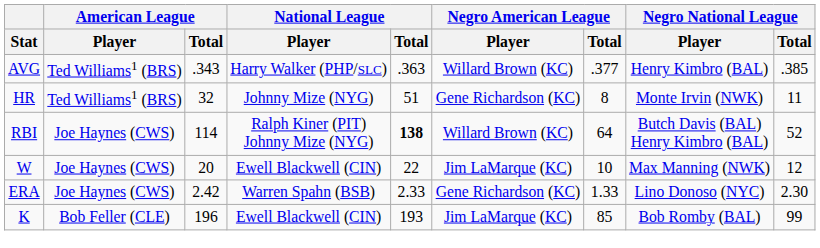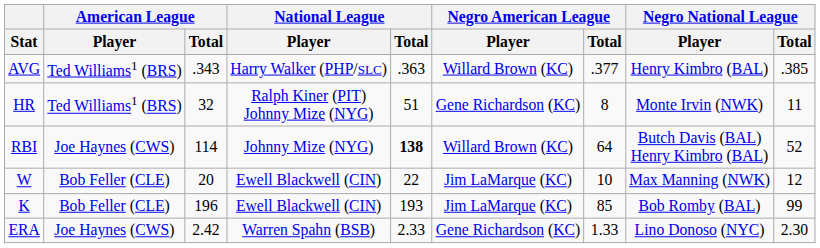 <table class="wikitable" style="text-align:center;">
 <tr>
 <th></th>
 <th colspan="2"><a href='#'>American League</a></th>
 <th colspan="2"><a href='#'>National League</a></th>
 <th colspan="2"><a href='#'>Negro American League</a></th>
 <th colspan="2"><a href='#'>Negro National League</a></th>
 </tr>
 <tr>
 <th>Stat</th>
 <th>Player</th>
 <th>Total</th>
 <th>Player</th>
 <th>Total</th>
 <th>Player</th>
 <th>Total</th>
 <th>Player</th>
 <th>Total</th>
 </tr>
 <tr>
 <td><a href='#'>AVG</a></td>
 <td><a href='#'>Ted Williams</a><sup>1</sup> (<a href='#'>BRS</a>)</td>
 <td>.343</td>
 <td><a href='#'>Harry Walker</a> (<a href='#'>PHP</a>/<small><a href='#'>SLC</a></small>)</td>
 <td>.363</td>
 <td><a href='#'>Willard Brown</a> (<a href='#'>KC</a>)</td>
 <td>.377</td>
 <td><a href='#'>Henry Kimbro</a> (<a href='#'>BAL</a>)</td>
 <td>.385</td>
 </tr>
 <tr>
 <td><a href='#'>HR</a></td>
 <td><a href='#'>Ted Williams</a><sup>1</sup> (<a href='#'>BRS</a>)</td>
 <td>32</td>
-<td><a href='#'>Johnny Mize</a> (<a href='#'>NYG</a>)</td>
+<td><a href='#'>Ralph Kiner</a> (<a href='#'>PIT</a>)<br><a href='#'>Johnny Mize</a> (<a href='#'>NYG</a>)</td>
 <td>51</td>
 <td><a href='#'>Gene Richardson</a> (<a href='#'>KC</a>)</td>
 <td>8</td>
 <td><a href='#'>Monte Irvin</a> (<a href='#'>NWK</a>)</td>
 <td>11</td>
 </tr>
 <tr>
 <td><a href='#'>RBI</a></td>
 <td><a href='#'>Joe Haynes</a> (<a href='#'>CWS</a>)</td>
 <td>114</td>
-<td><a href='#'>Ralph Kiner</a> (<a href='#'>PIT</a>)<br><a href='#'>Johnny Mize</a> (<a href='#'>NYG</a>)</td>
+<td><a href='#'>Johnny Mize</a> (<a href='#'>NYG</a>)</td>
 <td><strong>138</strong></td>
 <td><a href='#'>Willard Brown</a> (<a href='#'>KC</a>)</td>
 <td>64</td>
 <td><a href='#'>Butch Davis</a> (<a href='#'>BAL</a>)<br><a href='#'>Henry Kimbro</a> (<a href='#'>BAL</a>)</td>
 <td>52</td>
 </tr>
 <tr>
 <td><a href='#'>W</a></td>
-<td><a href='#'>Joe Haynes</a> (<a href='#'>CWS</a>)</td>
+<td><a href='#'>Bob Feller</a> (<a href='#'>CLE</a>)</td>
 <td>20</td>
 <td><a href='#'>Ewell Blackwell</a> (<a href='#'>CIN</a>)</td>
 <td>22</td>
 <td><a href='#'>Jim LaMarque</a> (<a href='#'>KC</a>)</td>
 <td>10</td>
 <td><a href='#'>Max Manning</a> (<a href='#'>NWK</a>)</td>
 <td>12</td>
+</tr>
+<tr>
+<td><a href='#'>K</a></td>
+<td><a href='#'>Bob Feller</a> (<a href='#'>CLE</a>)</td>
+<td>196</td>
+<td><a href='#'>Ewell Blackwell</a> (<a href='#'>CIN</a>)</td>
+<td>193</td>
+<td><a href='#'>Jim LaMarque</a> (<a href='#'>KC</a>)</td>
+<td>85</td>
+<td><a href='#'>Bob Romby</a> (<a href='#'>BAL</a>)</td>
+<td>99</td>
 </tr>
 <tr>
 <td><a href='#'>ERA</a></td>
 <td><a href='#'>Joe Haynes</a> (<a href='#'>CWS</a>)</td>
 <td>2.42</td>
 <td><a href='#'>Warren Spahn</a> (<a href='#'>BSB</a>)</td>
 <td>2.33</td>
 <td><a href='#'>Gene Richardson</a> (<a href='#'>KC</a>)</td>
 <td>1.33</td>
 <td><a href='#'>Lino Donoso</a> (<a href='#'>NYC</a>)</td>
 <td>2.30</td>
 </tr>
-<tr>
-<td><a href='#'>K</a></td>
-<td><a href='#'>Bob Feller</a> (<a href='#'>CLE</a>)</td>
-<td>196</td>
-<td><a href='#'>Ewell Blackwell</a> (<a href='#'>CIN</a>)</td>
-<td>193</td>
-<td><a href='#'>Jim LaMarque</a> (<a href='#'>KC</a>)</td>
-<td>85</td>
-<td><a href='#'>Bob Romby</a> (<a href='#'>BAL</a>)</td>
-<td>99</td>
-</tr>
 </table>
